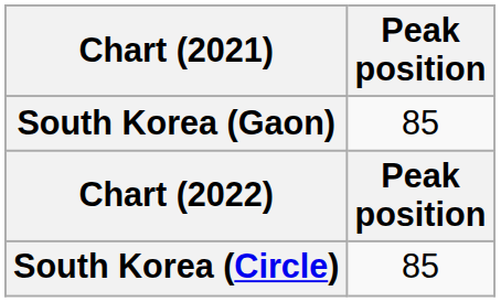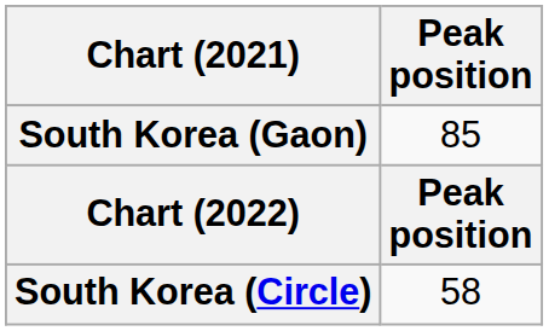 <table class="wikitable plainrowheaders" style="text-align:center">
 <tr>
 <th scope="col">Chart (2021)</th>
 <th scope="col">Peak<br>position</th>
 </tr>
 <tr>
 <th scope="row">South Korea (Gaon)</th>
 <td>85</td>
 </tr>
 <tr>
 <th scope="col">Chart (2022)</th>
 <th scope="col">Peak<br>position</th>
 </tr>
 <tr>
 <th scope="row">South Korea (<a href='#'>Circle</a>)</th>
-<td>85</td>
+<td>58</td>
 </tr>
 </table>
